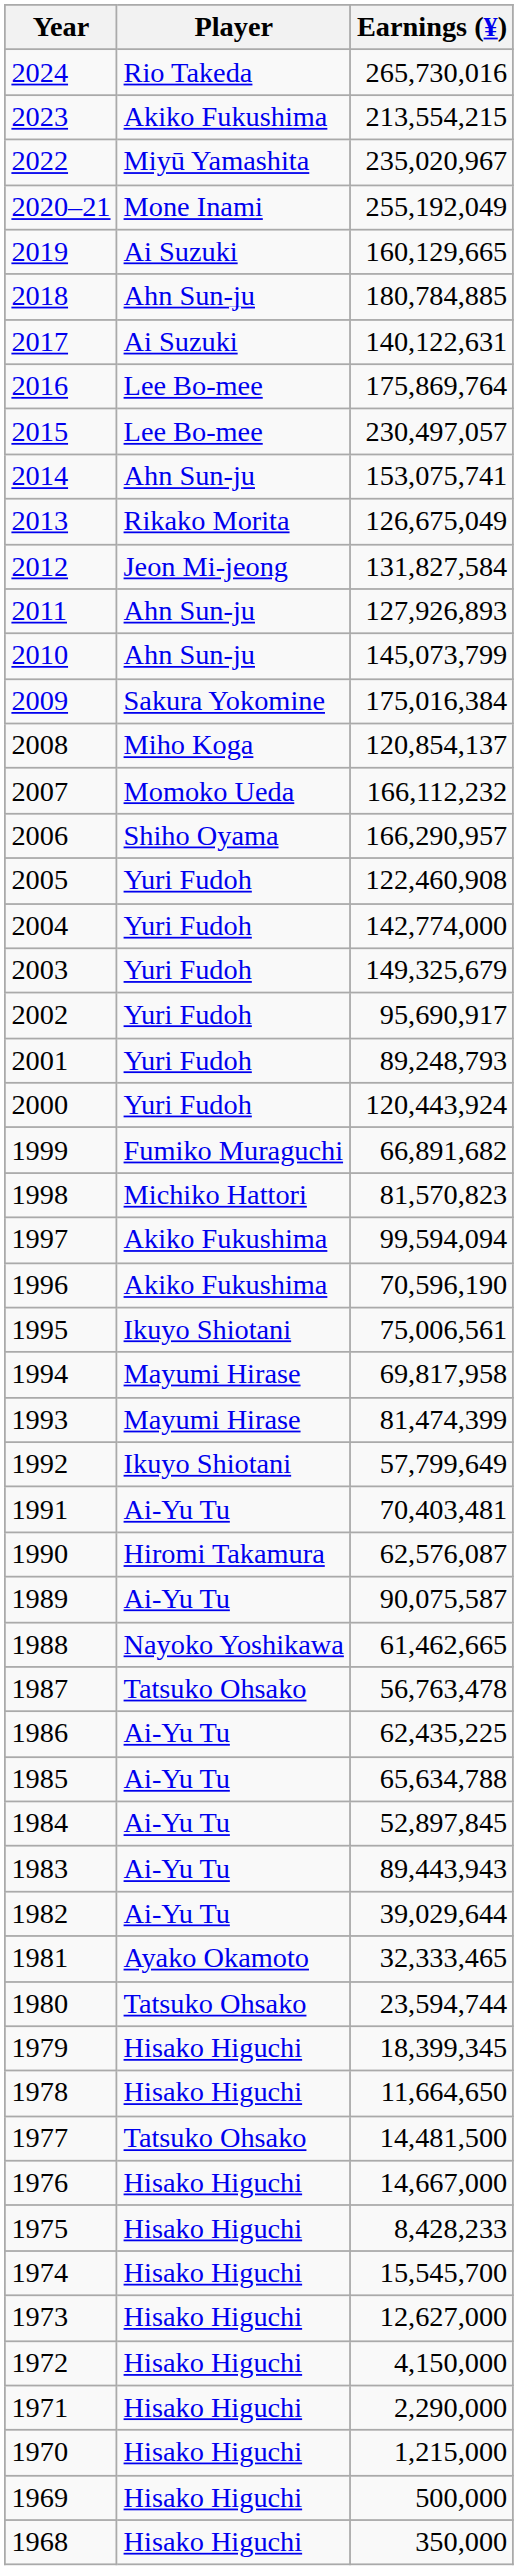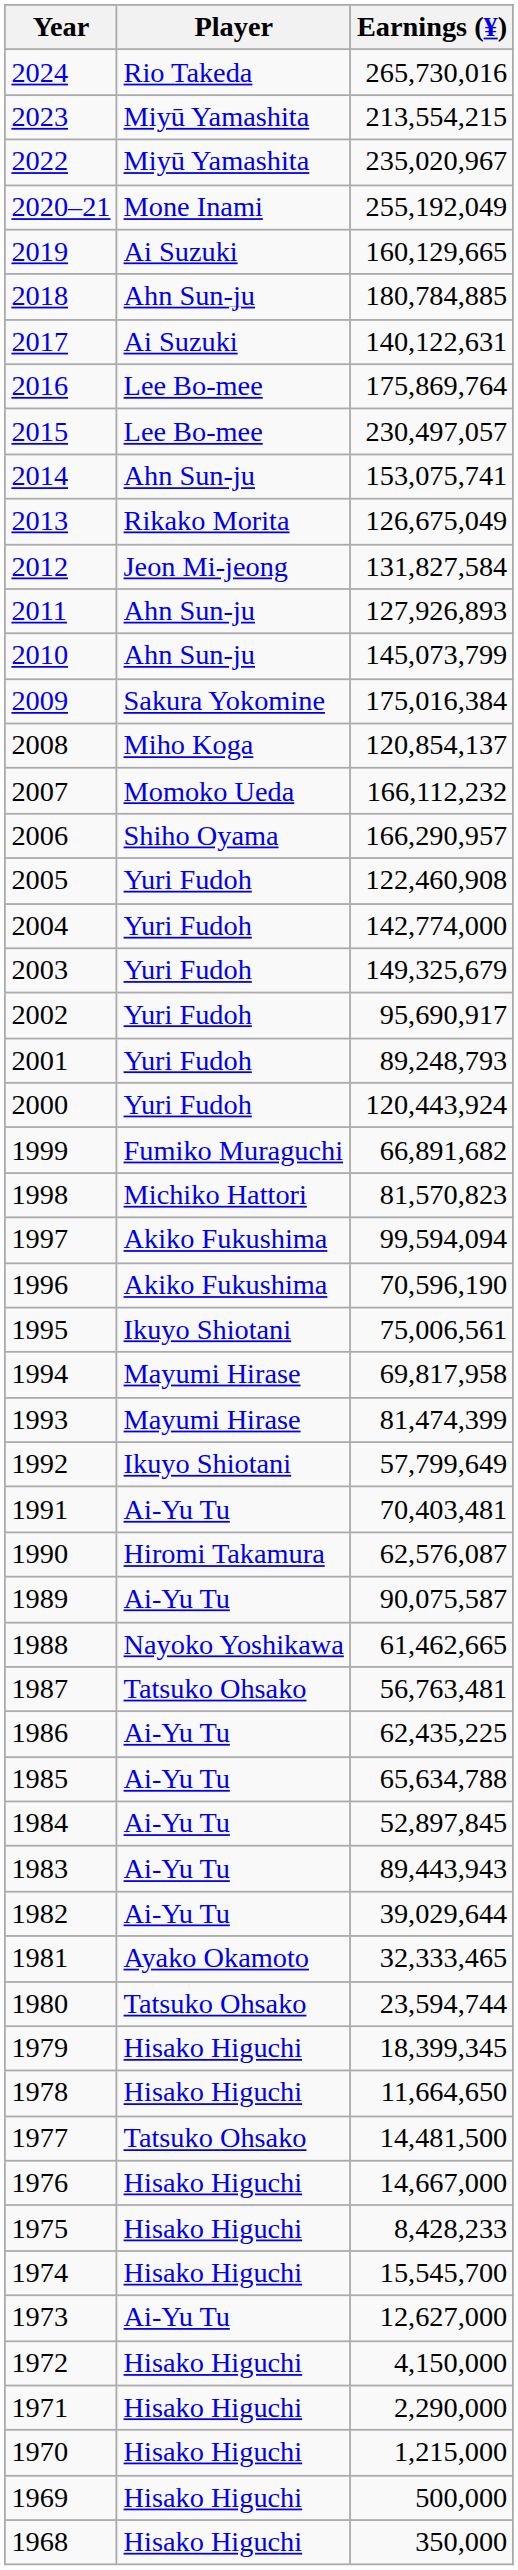 <table class=wikitable>
 <tr>
 <th>Year</th>
 <th>Player</th>
 <th>Earnings (<a href='#'>¥</a>)</th>
 </tr>
 <tr>
 <td><a href='#'>2024</a></td>
 <td> <a href='#'>Rio Takeda</a></td>
 <td align=right>265,730,016</td>
 </tr>
 <tr>
 <td><a href='#'>2023</a></td>
-<td> <a href='#'>Akiko Fukushima</a></td>
+<td> <a href='#'>Miyū Yamashita</a></td>
 <td align=right>213,554,215</td>
 </tr>
 <tr>
 <td><a href='#'>2022</a></td>
 <td> <a href='#'>Miyū Yamashita</a></td>
 <td align=right>235,020,967</td>
 </tr>
 <tr>
 <td><a href='#'>2020–21</a></td>
 <td> <a href='#'>Mone Inami</a></td>
 <td align=right>255,192,049</td>
 </tr>
 <tr>
 <td><a href='#'>2019</a></td>
 <td> <a href='#'>Ai Suzuki</a></td>
 <td align=right>160,129,665</td>
 </tr>
 <tr>
 <td><a href='#'>2018</a></td>
 <td> <a href='#'>Ahn Sun-ju</a></td>
 <td align=right>180,784,885</td>
 </tr>
 <tr>
 <td><a href='#'>2017</a></td>
 <td> <a href='#'>Ai Suzuki</a></td>
 <td align=right>140,122,631</td>
 </tr>
 <tr>
 <td><a href='#'>2016</a></td>
 <td> <a href='#'>Lee Bo-mee</a></td>
 <td align=right>175,869,764</td>
 </tr>
 <tr>
 <td><a href='#'>2015</a></td>
 <td> <a href='#'>Lee Bo-mee</a></td>
 <td align=right>230,497,057</td>
 </tr>
 <tr>
 <td><a href='#'>2014</a></td>
 <td> <a href='#'>Ahn Sun-ju</a></td>
 <td align=right>153,075,741</td>
 </tr>
 <tr>
 <td><a href='#'>2013</a></td>
 <td> <a href='#'>Rikako Morita</a></td>
 <td align=right>126,675,049</td>
 </tr>
 <tr>
 <td><a href='#'>2012</a></td>
 <td> <a href='#'>Jeon Mi-jeong</a></td>
 <td align=right>131,827,584</td>
 </tr>
 <tr>
 <td><a href='#'>2011</a></td>
 <td> <a href='#'>Ahn Sun-ju</a></td>
 <td align=right>127,926,893</td>
 </tr>
 <tr>
 <td><a href='#'>2010</a></td>
 <td> <a href='#'>Ahn Sun-ju</a></td>
 <td align=right>145,073,799</td>
 </tr>
 <tr>
 <td><a href='#'>2009</a></td>
 <td> <a href='#'>Sakura Yokomine</a></td>
 <td align=right>175,016,384</td>
 </tr>
 <tr>
 <td>2008</td>
 <td> <a href='#'>Miho Koga</a></td>
 <td align=right>120,854,137</td>
 </tr>
 <tr>
 <td>2007</td>
 <td> <a href='#'>Momoko Ueda</a></td>
 <td align=right>166,112,232</td>
 </tr>
 <tr>
 <td>2006</td>
 <td> <a href='#'>Shiho Oyama</a></td>
 <td align=right>166,290,957</td>
 </tr>
 <tr>
 <td>2005</td>
 <td> <a href='#'>Yuri Fudoh</a></td>
 <td align=right>122,460,908</td>
 </tr>
 <tr>
 <td>2004</td>
 <td> <a href='#'>Yuri Fudoh</a></td>
 <td align=right>142,774,000</td>
 </tr>
 <tr>
 <td>2003</td>
 <td> <a href='#'>Yuri Fudoh</a></td>
 <td align=right>149,325,679</td>
 </tr>
 <tr>
 <td>2002</td>
 <td> <a href='#'>Yuri Fudoh</a></td>
 <td align=right>95,690,917</td>
 </tr>
 <tr>
 <td>2001</td>
 <td> <a href='#'>Yuri Fudoh</a></td>
 <td align=right>89,248,793</td>
 </tr>
 <tr>
 <td>2000</td>
 <td> <a href='#'>Yuri Fudoh</a></td>
 <td align=right>120,443,924</td>
 </tr>
 <tr>
 <td>1999</td>
 <td> <a href='#'>Fumiko Muraguchi</a></td>
 <td align=right>66,891,682</td>
 </tr>
 <tr>
 <td>1998</td>
 <td> <a href='#'>Michiko Hattori</a></td>
 <td align=right>81,570,823</td>
 </tr>
 <tr>
 <td>1997</td>
 <td> <a href='#'>Akiko Fukushima</a></td>
 <td align=right>99,594,094</td>
 </tr>
 <tr>
 <td>1996</td>
 <td> <a href='#'>Akiko Fukushima</a></td>
 <td align=right>70,596,190</td>
 </tr>
 <tr>
 <td>1995</td>
 <td> <a href='#'>Ikuyo Shiotani</a></td>
 <td align=right>75,006,561</td>
 </tr>
 <tr>
 <td>1994</td>
 <td> <a href='#'>Mayumi Hirase</a></td>
 <td align=right>69,817,958</td>
 </tr>
 <tr>
 <td>1993</td>
 <td> <a href='#'>Mayumi Hirase</a></td>
 <td align=right>81,474,399</td>
 </tr>
 <tr>
 <td>1992</td>
 <td> <a href='#'>Ikuyo Shiotani</a></td>
 <td align=right>57,799,649</td>
 </tr>
 <tr>
 <td>1991</td>
 <td> <a href='#'>Ai-Yu Tu</a></td>
 <td align=right>70,403,481</td>
 </tr>
 <tr>
 <td>1990</td>
 <td> <a href='#'>Hiromi Takamura</a></td>
 <td align=right>62,576,087</td>
 </tr>
 <tr>
 <td>1989</td>
 <td> <a href='#'>Ai-Yu Tu</a></td>
 <td align=right>90,075,587</td>
 </tr>
 <tr>
 <td>1988</td>
 <td> <a href='#'>Nayoko Yoshikawa</a></td>
 <td align=right>61,462,665</td>
 </tr>
 <tr>
 <td>1987</td>
 <td> <a href='#'>Tatsuko Ohsako</a></td>
-<td align=right>56,763,478</td>
+<td align=right>56,763,481</td>
 </tr>
 <tr>
 <td>1986</td>
 <td> <a href='#'>Ai-Yu Tu</a></td>
 <td align=right>62,435,225</td>
 </tr>
 <tr>
 <td>1985</td>
 <td> <a href='#'>Ai-Yu Tu</a></td>
 <td align=right>65,634,788</td>
 </tr>
 <tr>
 <td>1984</td>
 <td> <a href='#'>Ai-Yu Tu</a></td>
 <td align=right>52,897,845</td>
 </tr>
 <tr>
 <td>1983</td>
 <td> <a href='#'>Ai-Yu Tu</a></td>
 <td align=right>89,443,943</td>
 </tr>
 <tr>
 <td>1982</td>
 <td> <a href='#'>Ai-Yu Tu</a></td>
 <td align=right>39,029,644</td>
 </tr>
 <tr>
 <td>1981</td>
 <td> <a href='#'>Ayako Okamoto</a></td>
 <td align=right>32,333,465</td>
 </tr>
 <tr>
 <td>1980</td>
 <td> <a href='#'>Tatsuko Ohsako</a></td>
 <td align=right>23,594,744</td>
 </tr>
 <tr>
 <td>1979</td>
 <td> <a href='#'>Hisako Higuchi</a></td>
 <td align=right>18,399,345</td>
 </tr>
 <tr>
 <td>1978</td>
 <td> <a href='#'>Hisako Higuchi</a></td>
 <td align=right>11,664,650</td>
 </tr>
 <tr>
 <td>1977</td>
 <td> <a href='#'>Tatsuko Ohsako</a></td>
 <td align=right>14,481,500</td>
 </tr>
 <tr>
 <td>1976</td>
 <td> <a href='#'>Hisako Higuchi</a></td>
 <td align=right>14,667,000</td>
 </tr>
 <tr>
 <td>1975</td>
 <td> <a href='#'>Hisako Higuchi</a></td>
 <td align=right>8,428,233</td>
 </tr>
 <tr>
 <td>1974</td>
 <td> <a href='#'>Hisako Higuchi</a></td>
 <td align=right>15,545,700</td>
 </tr>
 <tr>
 <td>1973</td>
-<td> <a href='#'>Hisako Higuchi</a></td>
+<td> <a href='#'>Ai-Yu Tu</a></td>
 <td align=right>12,627,000</td>
 </tr>
 <tr>
 <td>1972</td>
 <td> <a href='#'>Hisako Higuchi</a></td>
 <td align=right>4,150,000</td>
 </tr>
 <tr>
 <td>1971</td>
 <td> <a href='#'>Hisako Higuchi</a></td>
 <td align=right>2,290,000</td>
 </tr>
 <tr>
 <td>1970</td>
 <td> <a href='#'>Hisako Higuchi</a></td>
 <td align=right>1,215,000</td>
 </tr>
 <tr>
 <td>1969</td>
 <td> <a href='#'>Hisako Higuchi</a></td>
 <td align=right>500,000</td>
 </tr>
 <tr>
 <td>1968</td>
 <td> <a href='#'>Hisako Higuchi</a></td>
 <td align=right>350,000</td>
 </tr>
 </table>
